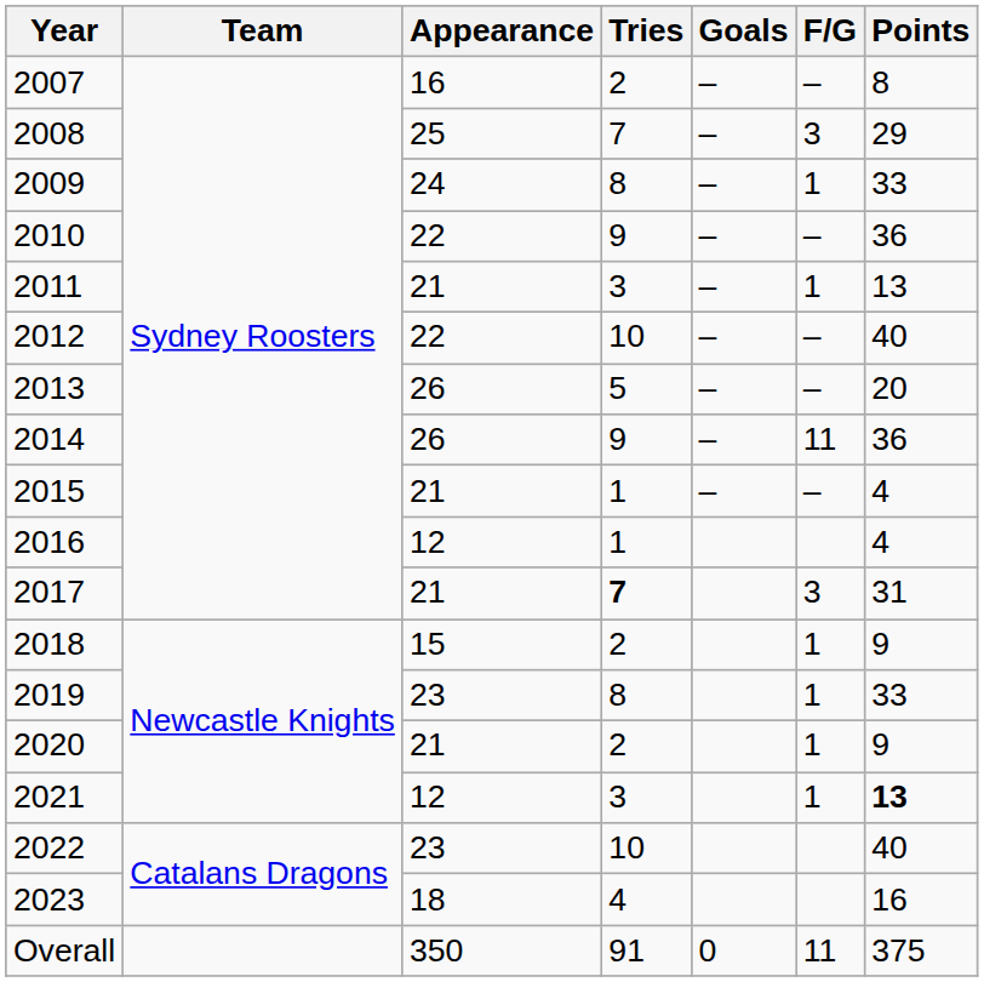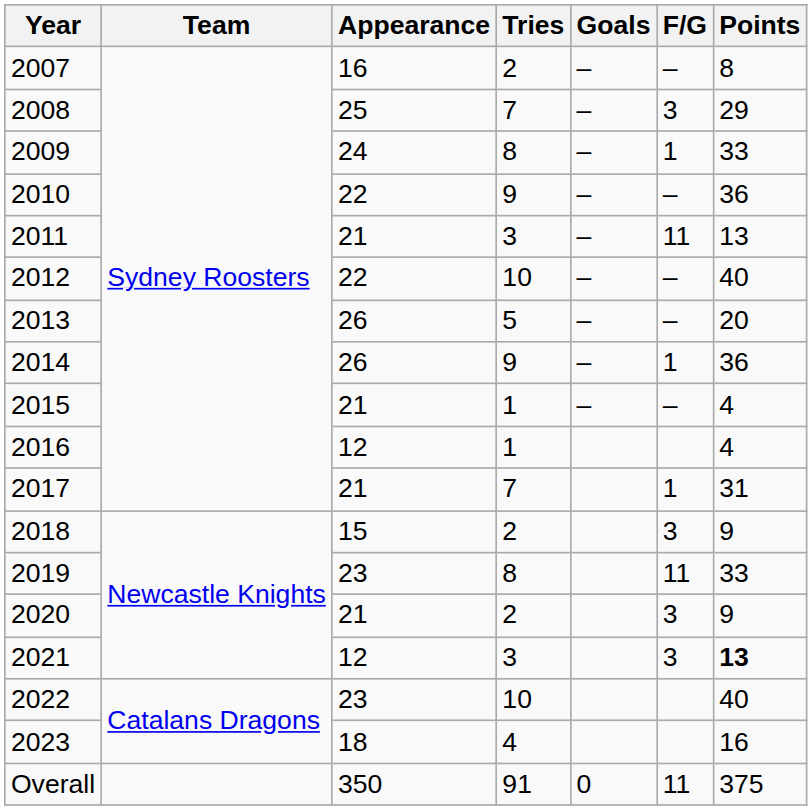 <table class="wikitable">
 <tr>
 <th>Year</th>
 <th>Team</th>
 <th>Appearance</th>
 <th>Tries</th>
 <th>Goals</th>
 <th>F/G</th>
 <th>Points</th>
 </tr>
 <tr>
 <td>2007</td>
 <td rowspan="11"> <a href='#'>Sydney Roosters</a></td>
 <td>16</td>
 <td>2</td>
 <td>–</td>
 <td>–</td>
 <td>8</td>
 </tr>
 <tr>
 <td>2008</td>
 <td>25</td>
 <td>7</td>
 <td>–</td>
 <td>3</td>
 <td>29</td>
 </tr>
 <tr>
 <td>2009</td>
 <td>24</td>
 <td>8</td>
 <td>–</td>
 <td>1</td>
 <td>33</td>
 </tr>
 <tr>
 <td>2010</td>
 <td>22</td>
 <td>9</td>
 <td>–</td>
 <td>–</td>
 <td>36</td>
 </tr>
 <tr>
 <td>2011</td>
 <td>21</td>
 <td>3</td>
 <td>–</td>
-<td>1</td>
+<td>11</td>
 <td>13</td>
 </tr>
 <tr>
 <td>2012</td>
 <td>22</td>
 <td>10</td>
 <td>–</td>
 <td>–</td>
 <td>40</td>
 </tr>
 <tr>
 <td>2013</td>
 <td>26</td>
 <td>5</td>
 <td>–</td>
 <td>–</td>
 <td>20</td>
 </tr>
 <tr>
 <td>2014</td>
 <td>26</td>
 <td>9</td>
 <td>–</td>
-<td>11</td>
+<td>1</td>
 <td>36</td>
 </tr>
 <tr>
 <td>2015</td>
 <td>21</td>
 <td>1</td>
 <td>–</td>
 <td>–</td>
 <td>4</td>
 </tr>
 <tr>
 <td>2016</td>
 <td>12</td>
 <td>1</td>
 <td></td>
 <td></td>
 <td>4</td>
 </tr>
 <tr>
 <td>2017</td>
 <td>21</td>
-<td><strong>7</strong></td>
+<td>7</td>
 <td></td>
-<td>3</td>
+<td>1</td>
 <td>31</td>
 </tr>
 <tr>
 <td>2018</td>
 <td rowspan="4"> <a href='#'>Newcastle Knights</a></td>
 <td>15</td>
 <td>2</td>
 <td></td>
-<td>1</td>
+<td>3</td>
 <td>9</td>
 </tr>
 <tr>
 <td>2019</td>
 <td>23</td>
 <td>8</td>
 <td></td>
-<td>1</td>
+<td>11</td>
 <td>33</td>
 </tr>
 <tr>
 <td>2020</td>
 <td>21</td>
 <td>2</td>
 <td></td>
-<td>1</td>
+<td>3</td>
 <td>9</td>
 </tr>
 <tr>
 <td>2021</td>
 <td>12</td>
 <td>3</td>
 <td></td>
-<td>1</td>
+<td>3</td>
 <td><strong>13</strong></td>
 </tr>
 <tr>
 <td>2022</td>
 <td rowspan="2"> <a href='#'>Catalans Dragons</a></td>
 <td>23</td>
 <td>10</td>
 <td></td>
 <td></td>
 <td>40</td>
 </tr>
 <tr>
 <td>2023</td>
 <td>18</td>
 <td>4</td>
 <td></td>
 <td></td>
 <td>16</td>
 </tr>
 <tr>
 <td>Overall</td>
 <td></td>
 <td>350</td>
 <td>91</td>
 <td>0</td>
 <td>11</td>
 <td>375</td>
 </tr>
 </table>
